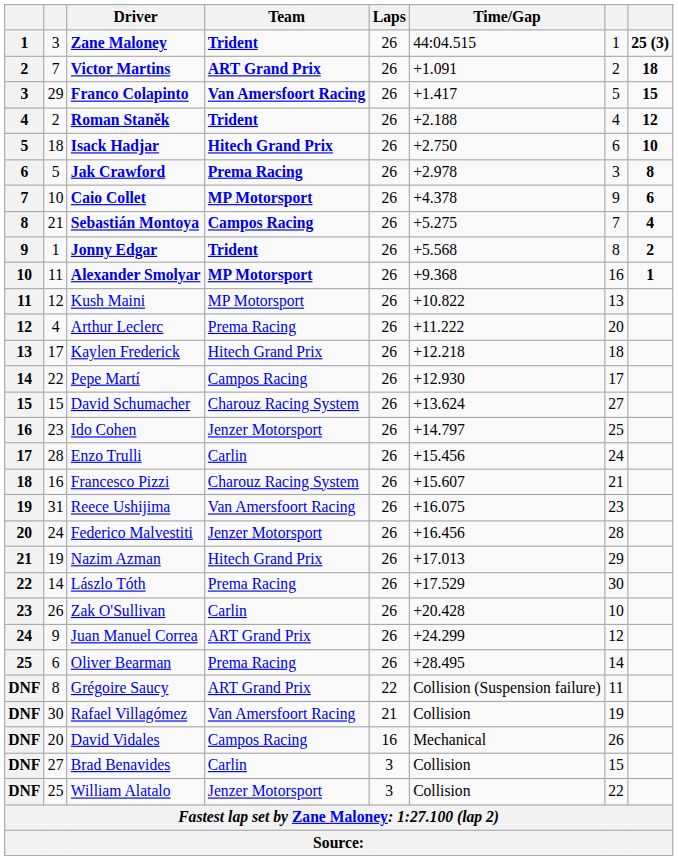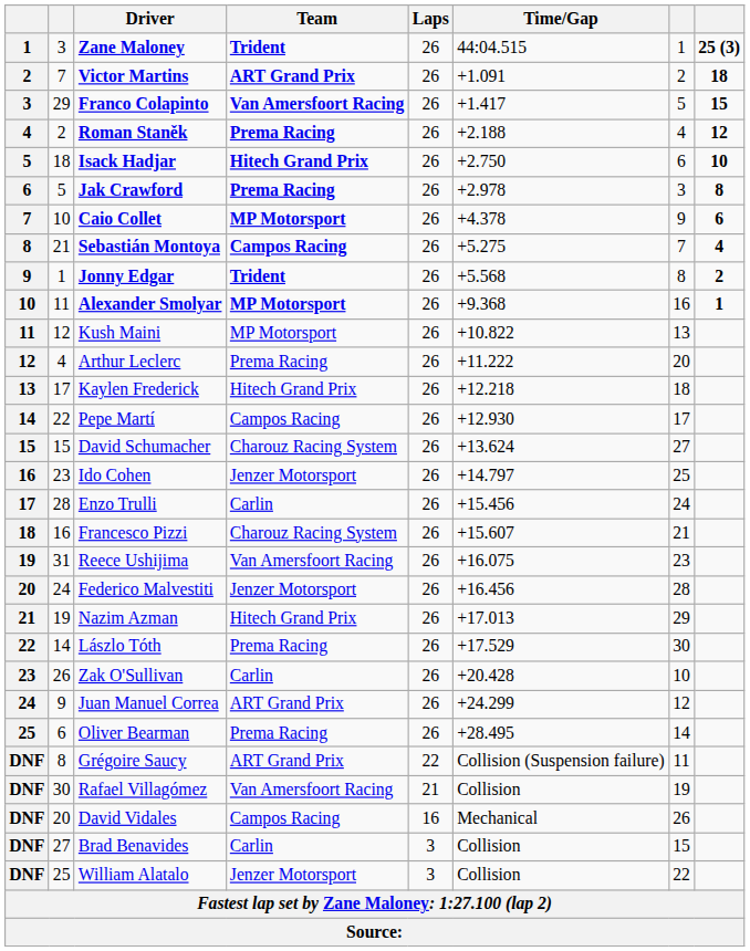 <table class="wikitable" style="font-size:85%">
 <tr>
 <th></th>
 <th></th>
 <th>Driver</th>
 <th>Team</th>
 <th>Laps</th>
 <th>Time/Gap</th>
 <th></th>
 <th></th>
 </tr>
 <tr>
 <th>1</th>
 <td align="center">3</td>
 <td> <strong><a href='#'>Zane Maloney</a></strong></td>
 <td><strong><a href='#'>Trident</a></strong></td>
 <td align="center">26</td>
 <td>44:04.515</td>
 <td align="center">1</td>
 <td align="center"><strong>25 (3)</strong></td>
 </tr>
 <tr>
 <th>2</th>
 <td align="center">7</td>
 <td> <strong><a href='#'>Victor Martins</a></strong></td>
 <td><strong><a href='#'>ART Grand Prix</a></strong></td>
 <td align="center">26</td>
 <td>+1.091</td>
 <td align="center">2</td>
 <td align="center"><strong>18</strong></td>
 </tr>
 <tr>
 <th>3</th>
 <td align="center">29</td>
 <td><strong> <a href='#'>Franco Colapinto</a></strong></td>
 <td><strong><a href='#'>Van Amersfoort Racing</a></strong></td>
 <td align="center">26</td>
 <td>+1.417</td>
 <td align="center">5</td>
 <td align="center"><strong>15</strong></td>
 </tr>
 <tr>
 <th>4</th>
 <td align="center">2</td>
 <td> <strong><a href='#'>Roman Staněk</a></strong></td>
-<td><strong><a href='#'>Trident</a></strong></td>
+<td><strong><a href='#'>Prema Racing</a></strong></td>
 <td align="center">26</td>
 <td>+2.188</td>
 <td align="center">4</td>
 <td align="center"><strong>12</strong></td>
 </tr>
 <tr>
 <th>5</th>
 <td align="center">18</td>
 <td> <strong><a href='#'>Isack Hadjar</a></strong></td>
 <td><strong><a href='#'>Hitech Grand Prix</a></strong></td>
 <td align="center">26</td>
 <td>+2.750</td>
 <td align="center">6</td>
 <td align="center"><strong>10</strong></td>
 </tr>
 <tr>
 <th>6</th>
 <td align="center">5</td>
 <td> <strong><a href='#'>Jak Crawford</a></strong></td>
 <td><strong><a href='#'>Prema Racing</a></strong></td>
 <td align="center">26</td>
 <td>+2.978</td>
 <td align="center">3</td>
 <td align="center"><strong>8</strong></td>
 </tr>
 <tr>
 <th>7</th>
 <td align="center">10</td>
 <td> <strong><a href='#'>Caio Collet</a></strong></td>
 <td><strong><a href='#'>MP Motorsport</a></strong></td>
 <td align="center">26</td>
 <td>+4.378</td>
 <td align="center">9</td>
 <td align="center"><strong>6</strong></td>
 </tr>
 <tr>
 <th>8</th>
 <td align="center">21</td>
 <td> <strong><a href='#'>Sebastián Montoya</a></strong></td>
 <td><strong><a href='#'>Campos Racing</a></strong></td>
 <td align="center">26</td>
 <td>+5.275</td>
 <td align="center">7</td>
 <td align="center"><strong>4</strong></td>
 </tr>
 <tr>
 <th>9</th>
 <td align="center">1</td>
 <td> <strong><a href='#'>Jonny Edgar</a></strong></td>
 <td><strong><a href='#'>Trident</a></strong></td>
 <td align="center">26</td>
 <td>+5.568</td>
 <td align="center">8</td>
 <td align="center"><strong>2</strong></td>
 </tr>
 <tr>
 <th>10</th>
 <td align="center">11</td>
 <td><strong> <a href='#'>Alexander Smolyar</a></strong></td>
 <td><strong><a href='#'>MP Motorsport</a></strong></td>
 <td align="center">26</td>
 <td>+9.368</td>
 <td align="center">16</td>
 <td align="center"><strong>1</strong></td>
 </tr>
 <tr>
 <th>11</th>
 <td align="center">12</td>
 <td> <a href='#'>Kush Maini</a></td>
 <td><a href='#'>MP Motorsport</a></td>
 <td align="center">26</td>
 <td>+10.822</td>
 <td align="center">13</td>
 <td align="center"></td>
 </tr>
 <tr>
 <th>12</th>
 <td align="center">4</td>
 <td> <a href='#'>Arthur Leclerc</a></td>
 <td><a href='#'>Prema Racing</a></td>
 <td align="center">26</td>
 <td>+11.222</td>
 <td align="center">20</td>
 <td align="center"></td>
 </tr>
 <tr>
 <th>13</th>
 <td align="center">17</td>
 <td> <a href='#'>Kaylen Frederick</a></td>
 <td><a href='#'>Hitech Grand Prix</a></td>
 <td align="center">26</td>
 <td>+12.218</td>
 <td align="center">18</td>
 <td align="center"></td>
 </tr>
 <tr>
 <th>14</th>
 <td align="center">22</td>
 <td> <a href='#'>Pepe Martí</a></td>
 <td><a href='#'>Campos Racing</a></td>
 <td align="center">26</td>
 <td>+12.930</td>
 <td align="center">17</td>
 <td align="center"></td>
 </tr>
 <tr>
 <th>15</th>
 <td align="center">15</td>
 <td> <a href='#'>David Schumacher</a></td>
 <td><a href='#'>Charouz Racing System</a></td>
 <td align="center">26</td>
 <td>+13.624</td>
 <td align="center">27</td>
 <td align="center"></td>
 </tr>
 <tr>
 <th>16</th>
 <td align="center">23</td>
 <td> <a href='#'>Ido Cohen</a></td>
 <td><a href='#'>Jenzer Motorsport</a></td>
 <td align="center">26</td>
 <td>+14.797</td>
 <td align="center">25</td>
 <td align="center"></td>
 </tr>
 <tr>
 <th>17</th>
 <td align="center">28</td>
 <td> <a href='#'>Enzo Trulli</a></td>
 <td><a href='#'>Carlin</a></td>
 <td align="center">26</td>
 <td>+15.456</td>
 <td align="center">24</td>
 <td align="center"></td>
 </tr>
 <tr>
 <th>18</th>
 <td align="center">16</td>
 <td> <a href='#'>Francesco Pizzi</a></td>
 <td><a href='#'>Charouz Racing System</a></td>
 <td align="center">26</td>
 <td>+15.607</td>
 <td align="center">21</td>
 <td align="center"></td>
 </tr>
 <tr>
 <th>19</th>
 <td align="center">31</td>
 <td> <a href='#'>Reece Ushijima</a></td>
 <td><a href='#'>Van Amersfoort Racing</a></td>
 <td align="center">26</td>
 <td>+16.075</td>
 <td align="center">23</td>
 <td align="center"></td>
 </tr>
 <tr>
 <th>20</th>
 <td align="center">24</td>
 <td> <a href='#'>Federico Malvestiti</a></td>
 <td><a href='#'>Jenzer Motorsport</a></td>
 <td align="center">26</td>
 <td>+16.456</td>
 <td align="center">28</td>
 <td align="center"></td>
 </tr>
 <tr>
 <th>21</th>
 <td align="center">19</td>
 <td> <a href='#'>Nazim Azman</a></td>
 <td><a href='#'>Hitech Grand Prix</a></td>
 <td align="center">26</td>
 <td>+17.013</td>
 <td align="center">29</td>
 <td align="center"></td>
 </tr>
 <tr>
 <th>22</th>
 <td align="center">14</td>
 <td> <a href='#'>Lászlo Tóth</a></td>
 <td><a href='#'>Prema Racing</a></td>
 <td align="center">26</td>
 <td>+17.529</td>
 <td align="center">30</td>
 <td align="center"></td>
 </tr>
 <tr>
 <th>23</th>
 <td align="center">26</td>
 <td> <a href='#'>Zak O'Sullivan</a></td>
 <td><a href='#'>Carlin</a></td>
 <td align="center">26</td>
 <td>+20.428</td>
 <td align="center">10</td>
 <td align="center"></td>
 </tr>
 <tr>
 <th>24</th>
 <td align="center">9</td>
 <td> <a href='#'>Juan Manuel Correa</a></td>
 <td><a href='#'>ART Grand Prix</a></td>
 <td align="center">26</td>
 <td>+24.299</td>
 <td align="center">12</td>
 <td align="center"></td>
 </tr>
 <tr>
 <th>25</th>
 <td align="center">6</td>
 <td> <a href='#'>Oliver Bearman</a></td>
 <td><a href='#'>Prema Racing</a></td>
 <td align="center">26</td>
 <td>+28.495</td>
 <td align="center">14</td>
 <td align="center"></td>
 </tr>
 <tr>
 <th>DNF</th>
 <td align="center">8</td>
 <td> <a href='#'>Grégoire Saucy</a></td>
 <td><a href='#'>ART Grand Prix</a></td>
 <td align="center">22</td>
 <td>Collision (Suspension failure)</td>
 <td align="center">11</td>
 <td align="center"></td>
 </tr>
 <tr>
 <th>DNF</th>
 <td align="center">30</td>
 <td> <a href='#'>Rafael Villagómez</a></td>
 <td><a href='#'>Van Amersfoort Racing</a></td>
 <td align="center">21</td>
 <td>Collision</td>
 <td align="center">19</td>
 <td align="center"></td>
 </tr>
 <tr>
 <th>DNF</th>
 <td align="center">20</td>
 <td> <a href='#'>David Vidales</a></td>
 <td><a href='#'>Campos Racing</a></td>
 <td align="center">16</td>
 <td>Mechanical</td>
 <td align="center">26</td>
 <td align="center"></td>
 </tr>
 <tr>
 <th>DNF</th>
 <td align="center">27</td>
 <td> <a href='#'>Brad Benavides</a></td>
 <td><a href='#'>Carlin</a></td>
 <td align="center">3</td>
 <td>Collision</td>
 <td align="center">15</td>
 <td align="center"></td>
 </tr>
 <tr>
 <th>DNF</th>
 <td align="center">25</td>
 <td> <a href='#'>William Alatalo</a></td>
 <td><a href='#'>Jenzer Motorsport</a></td>
 <td align="center">3</td>
 <td>Collision</td>
 <td align="center">22</td>
 <td align="center"></td>
 </tr>
 <tr>
 <th colspan="8"><em>Fastest lap set by</em> <strong> <a href='#'>Zane Maloney</a><strong><em>: 1:27.100 (lap 2)<em></th>
 </tr>
 <tr>
 <th colspan="8">Source:</th>
 </tr>
 </table>
